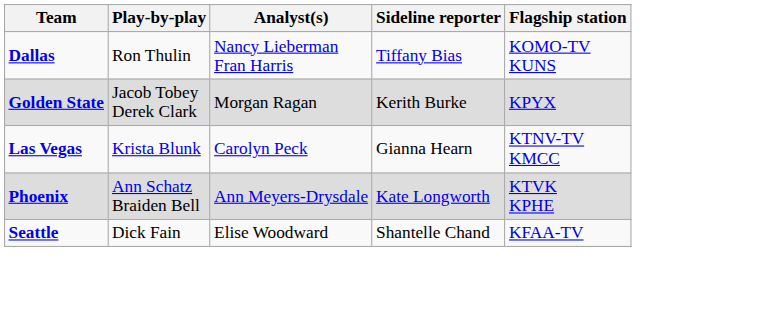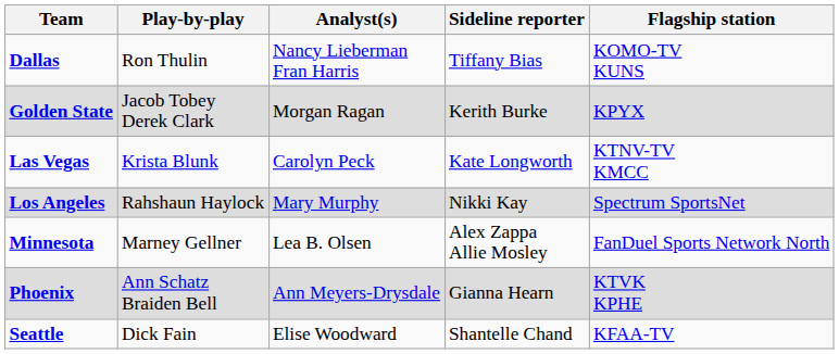 <table class="wikitable">
 <tr>
 <th>Team</th>
 <th>Play-by-play</th>
 <th>Analyst(s)</th>
 <th>Sideline reporter</th>
 <th>Flagship station</th>
 </tr>
 <tr>
 <td><strong><a href='#'>Dallas</a></strong></td>
 <td>Ron Thulin</td>
 <td><a href='#'>Nancy Lieberman</a><br><a href='#'>Fran Harris</a></td>
 <td><a href='#'>Tiffany Bias</a></td>
 <td><a href='#'>KOMO-TV</a><br><a href='#'>KUNS</a></td>
 </tr>
 <tr bgcolor="#DDDDDD">
 <td><strong><a href='#'>Golden State</a></strong></td>
 <td>Jacob Tobey<br>Derek Clark </td>
 <td>Morgan Ragan</td>
 <td>Kerith Burke</td>
 <td><a href='#'>KPYX</a></td>
 </tr>
 <tr>
 <td><strong><a href='#'>Las Vegas</a></strong></td>
 <td><a href='#'>Krista Blunk</a></td>
 <td><a href='#'>Carolyn Peck</a></td>
-<td>Gianna Hearn</td>
+<td><a href='#'>Kate Longworth</a></td>
 <td><a href='#'>KTNV-TV</a><br><a href='#'>KMCC</a></td>
+</tr>
+<tr bgcolor="#DDDDDD">
+<td><strong><a href='#'>Los Angeles</a></strong></td>
+<td>Rahshaun Haylock</td>
+<td><a href='#'>Mary Murphy</a></td>
+<td>Nikki Kay </td>
+<td><a href='#'>Spectrum SportsNet</a></td>
+</tr>
+<tr>
+<td><strong><a href='#'>Minnesota</a></strong></td>
+<td>Marney Gellner</td>
+<td>Lea B. Olsen</td>
+<td>Alex Zappa<br>Allie Mosley</td>
+<td><a href='#'>FanDuel Sports Network North</a></td>
 </tr>
 <tr bgcolor="#DDDDDD">
 <td><strong><a href='#'>Phoenix</a></strong></td>
 <td><a href='#'>Ann Schatz</a><br>Braiden Bell </td>
 <td><a href='#'>Ann Meyers-Drysdale</a></td>
-<td><a href='#'>Kate Longworth</a></td>
+<td>Gianna Hearn</td>
 <td><a href='#'>KTVK</a><br><a href='#'>KPHE</a></td>
 </tr>
 <tr>
 <td><strong><a href='#'>Seattle</a></strong></td>
 <td>Dick Fain</td>
 <td>Elise Woodward</td>
 <td>Shantelle Chand</td>
 <td><a href='#'>KFAA-TV</a></td>
 </tr>
 </table>
